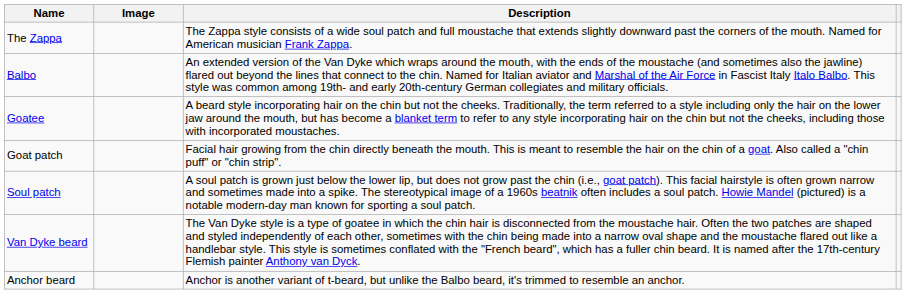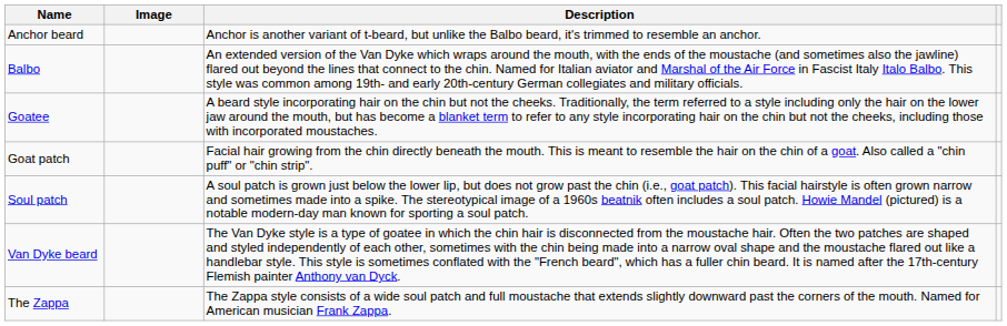 <table class="wikitable sortable" style="width:100%;">
 <tr>
 <th style="width:10%;">Name</th>
 <th style="width:10%;">Image</th>
 <th style="width:80%;">Description</th>
 <th style="width:80%;"></th>
 </tr>
 <tr>
-<td>The <a href='#'>Zappa</a></td>
+<td>Anchor beard</td>
 <td align="center"></td>
-<td align="left">The Zappa style consists of a wide soul patch and full moustache that extends slightly downward past the corners of the mouth. Named for American musician <a href='#'>Frank Zappa</a>.</td>
+<td align="left">Anchor is another variant of t-beard, but unlike the Balbo beard, it's trimmed to resemble an anchor.</td>
 <td></td>
 </tr>
 <tr>
 <td> <a href='#'>Balbo</a></td>
 <td align="center"></td>
 <td align="left">An extended version of the Van Dyke which wraps around the mouth, with the ends of the moustache (and sometimes also the jawline) flared out beyond the lines that connect to the chin. Named for Italian aviator and <a href='#'>Marshal of the Air Force</a> in Fascist Italy <a href='#'>Italo Balbo</a>. This style was common among 19th- and early 20th-century German collegiates and military officials.</td>
 <td></td>
 </tr>
 <tr>
 <td> <a href='#'>Goatee</a></td>
 <td align="center"></td>
 <td align="left">A beard style incorporating hair on the chin but not the cheeks. Traditionally, the term referred to a style including only the hair on the lower jaw around the mouth, but has become a <a href='#'>blanket term</a> to refer to any style incorporating hair on the chin but not the cheeks, including those with incorporated moustaches.</td>
 <td></td>
 </tr>
 <tr>
 <td>Goat patch</td>
 <td align=center></td>
 <td align=left>Facial hair growing from the chin directly beneath the mouth. This is meant to resemble the hair on the chin of a <a href='#'>goat</a>. Also called a "chin puff" or "chin strip".</td>
 <td></td>
 </tr>
 <tr>
 <td><a href='#'>Soul patch</a></td>
 <td align=center></td>
 <td align=left>A soul patch is grown just below the lower lip, but does not grow past the chin (i.e., <a href='#'>goat patch</a>). This facial hairstyle is often grown narrow and sometimes made into a spike. The stereotypical image of a 1960s <a href='#'>beatnik</a> often includes a soul patch. <a href='#'>Howie Mandel</a> (pictured) is a notable modern-day man known for sporting a soul patch.</td>
 <td></td>
 </tr>
 <tr>
 <td><a href='#'>Van Dyke beard</a></td>
 <td align=center></td>
 <td align=left>The Van Dyke style is a type of goatee in which the chin hair is disconnected from the moustache hair. Often the two patches are shaped and styled independently of each other, sometimes with the chin being made into a narrow oval shape and the moustache flared out like a handlebar style. This style is sometimes conflated with the "French beard", which has a fuller chin beard. It is named after the 17th-century Flemish painter <a href='#'>Anthony van Dyck</a>.</td>
 <td></td>
 </tr>
 <tr>
-<td>Anchor beard</td>
+<td>The <a href='#'>Zappa</a></td>
 <td align="center"></td>
-<td align="left">Anchor is another variant of t-beard, but unlike the Balbo beard, it's trimmed to resemble an anchor.</td>
+<td align="left">The Zappa style consists of a wide soul patch and full moustache that extends slightly downward past the corners of the mouth. Named for American musician <a href='#'>Frank Zappa</a>.</td>
 <td></td>
 </tr>
 </table>
